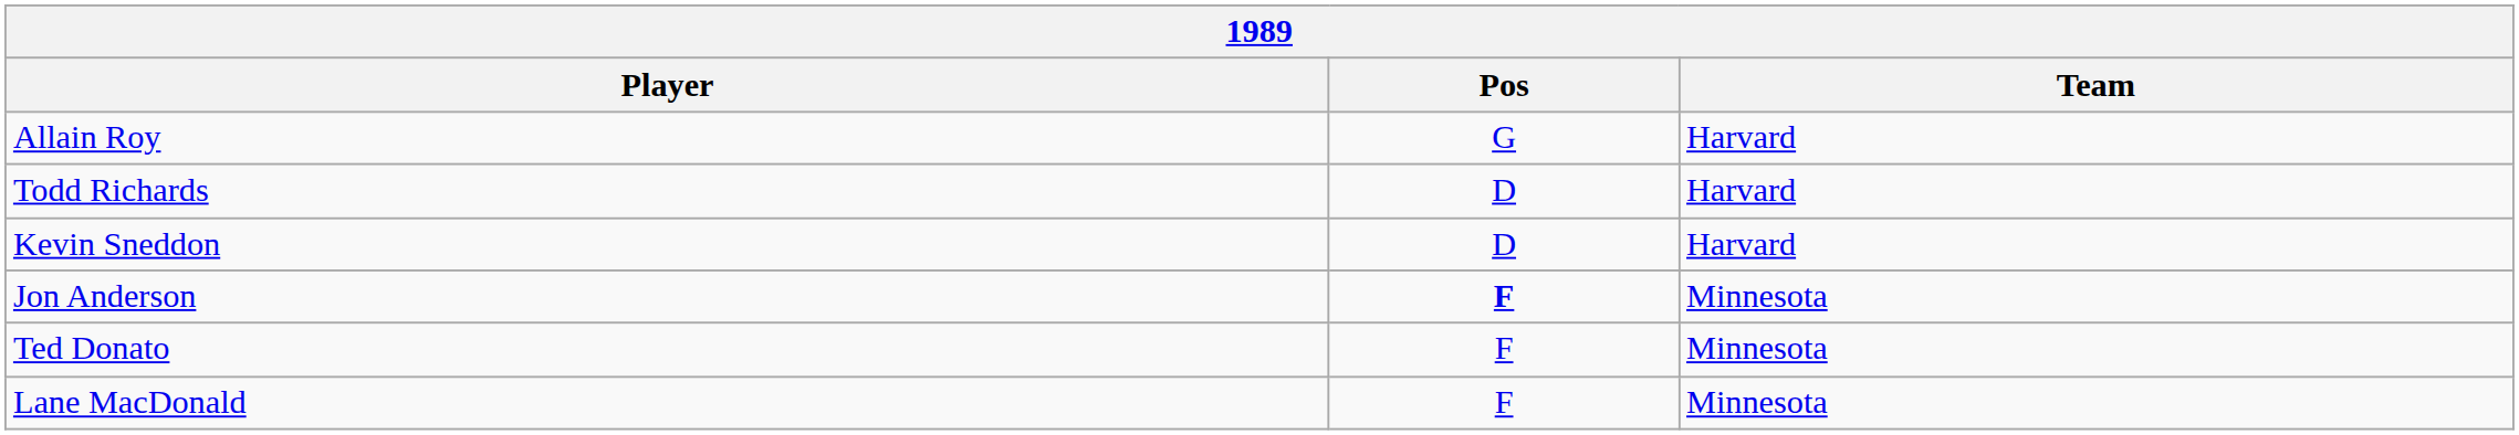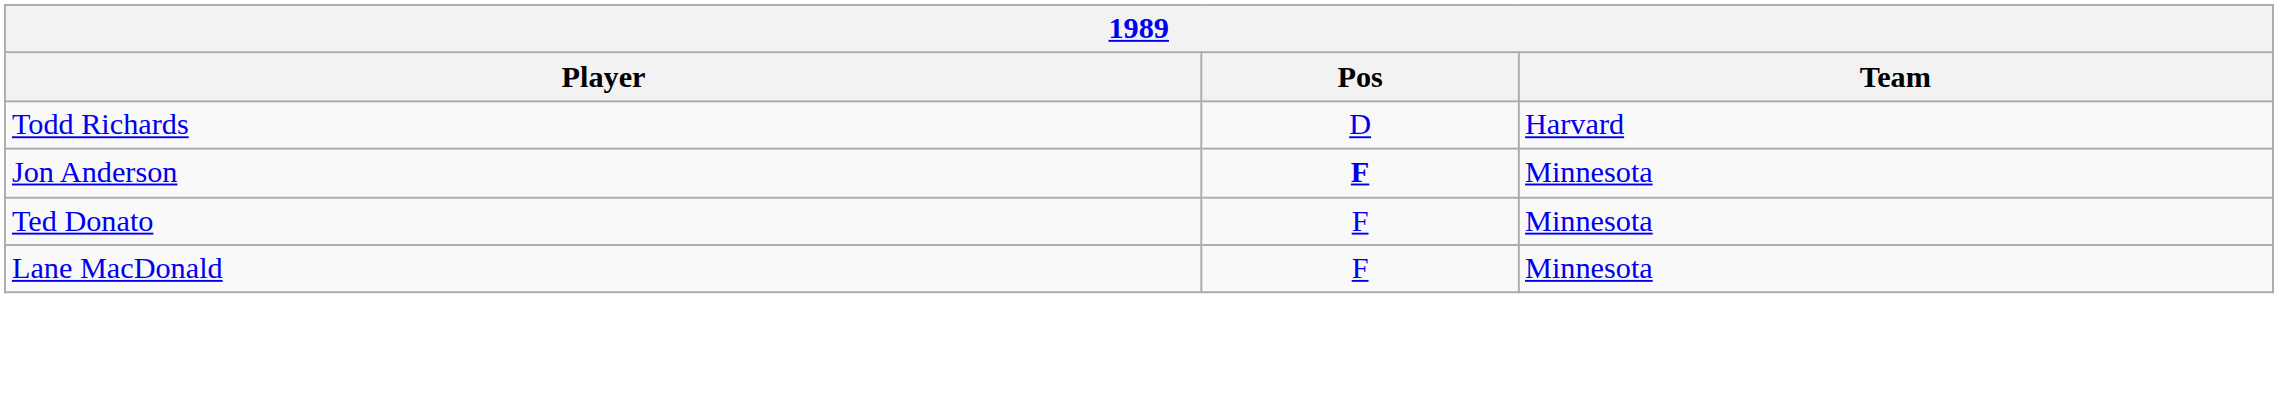 <table class="wikitable" width=95%>
 <tr>
 <th colspan=3><a href='#'>1989</a></th>
 </tr>
 <tr>
 <th>Player</th>
 <th>Pos</th>
 <th>Team</th>
 </tr>
 <tr>
-<td><a href='#'>Allain Roy</a></td>
-<td style="text-align:center;"><a href='#'>G</a></td>
-<td><a href='#'>Harvard</a></td>
-</tr>
-<tr>
 <td><a href='#'>Todd Richards</a></td>
-<td style="text-align:center;"><a href='#'>D</a></td>
-<td><a href='#'>Harvard</a></td>
-</tr>
-<tr>
-<td><a href='#'>Kevin Sneddon</a></td>
 <td style="text-align:center;"><a href='#'>D</a></td>
 <td><a href='#'>Harvard</a></td>
 </tr>
 <tr>
 <td><a href='#'>Jon Anderson</a></td>
 <td style="text-align:center;"><strong><a href='#'>F</a></strong></td>
 <td><a href='#'>Minnesota</a></td>
 </tr>
 <tr>
 <td><a href='#'>Ted Donato</a></td>
 <td style="text-align:center;"><a href='#'>F</a></td>
 <td><a href='#'>Minnesota</a></td>
 </tr>
 <tr>
 <td><a href='#'>Lane MacDonald</a></td>
 <td style="text-align:center;"><a href='#'>F</a></td>
 <td><a href='#'>Minnesota</a></td>
 </tr>
 </table>
